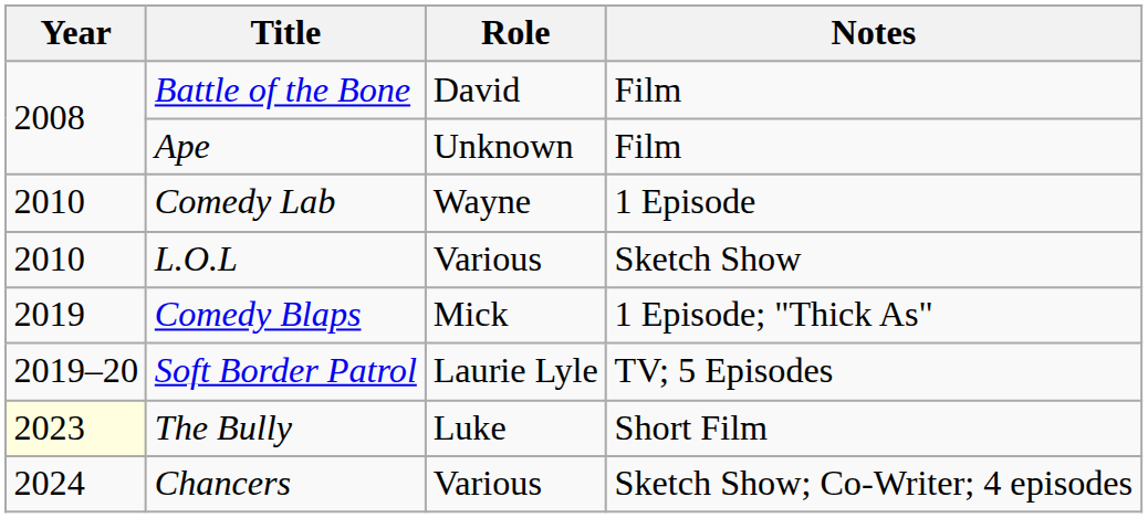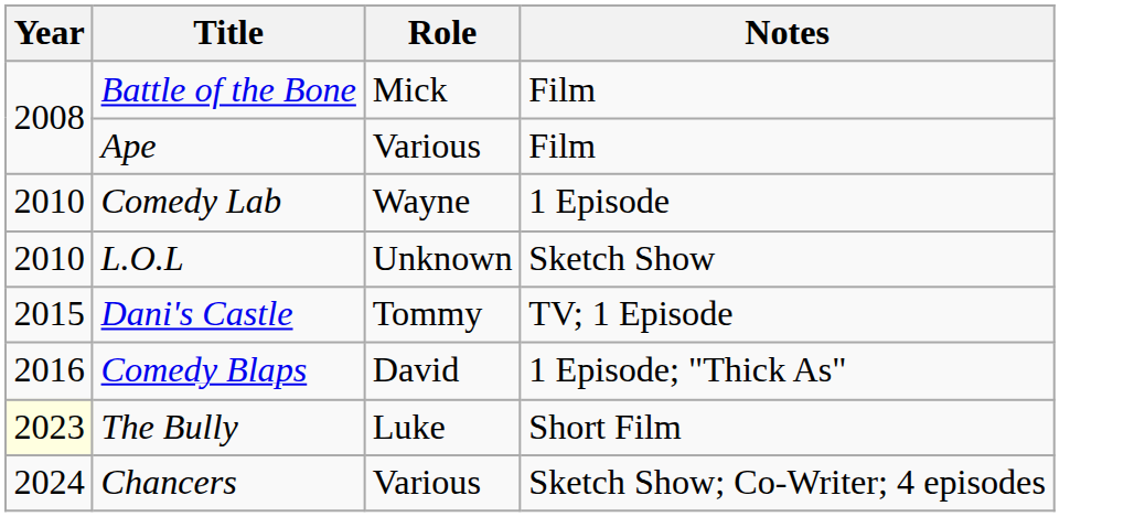 <table class="wikitable sortable">
 <tr>
 <th>Year</th>
 <th>Title</th>
 <th>Role</th>
 <th>Notes</th>
 </tr>
 <tr>
 <td rowspan="2">2008</td>
 <td><em><a href='#'>Battle of the Bone</a></em></td>
-<td>David</td>
+<td>Mick</td>
 <td>Film</td>
 </tr>
 <tr>
 <td><em>Ape</em></td>
-<td>Unknown</td>
+<td>Various</td>
 <td>Film</td>
 </tr>
 <tr>
 <td>2010</td>
 <td><em>Comedy Lab</em></td>
 <td>Wayne</td>
 <td>1 Episode</td>
 </tr>
 <tr>
 <td>2010</td>
 <td><em>L.O.L</em></td>
-<td>Various</td>
+<td>Unknown</td>
 <td>Sketch Show</td>
 </tr>
 <tr>
-<td>2019</td>
-<td><em><a href='#'>Comedy Blaps</a></em></td>
-<td>Mick</td>
-<td>1 Episode; "Thick As"</td>
+<td>2015</td>
+<td><em><a href='#'>Dani's Castle</a></em></td>
+<td>Tommy</td>
+<td>TV; 1 Episode</td>
 </tr>
 <tr>
-<td>2019–20</td>
-<td><em><a href='#'>Soft Border Patrol</a></em></td>
-<td>Laurie Lyle</td>
-<td>TV; 5 Episodes</td>
+<td>2016</td>
+<td><em><a href='#'>Comedy Blaps</a></em></td>
+<td>David</td>
+<td>1 Episode; "Thick As"</td>
 </tr>
 <tr>
 <td style="background: lightyellow;">2023</td>
 <td><em>The Bully</em></td>
 <td>Luke</td>
 <td>Short Film</td>
 </tr>
 <tr>
 <td>2024</td>
 <td><em>Chancers</em></td>
 <td>Various</td>
 <td>Sketch Show; Co-Writer; 4 episodes</td>
 </tr>
 </table>
